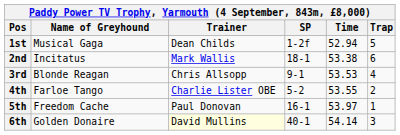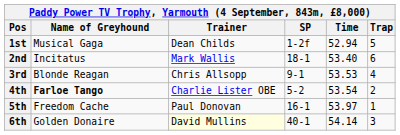 <table class="wikitable">
 <tr>
 <th colspan="6"><a href='#'>Paddy Power TV Trophy</a>, <a href='#'>Yarmouth</a> (4 September, 843m, £8,000)</th>
 </tr>
 <tr>
 <th width=30>Pos</th>
 <th width=180>Name of Greyhound</th>
 <th width=150>Trainer</th>
 <th width=50>SP</th>
 <th width=50>Time</th>
 <th width=30>Trap</th>
 </tr>
 <tr>
 <th>1st</th>
 <td>Musical Gaga</td>
 <td>Dean Childs</td>
 <td>1-2f</td>
 <td>52.94</td>
 <td>5</td>
 </tr>
 <tr>
 <th>2nd</th>
 <td>Incitatus</td>
 <td><a href='#'>Mark Wallis</a></td>
 <td>18-1</td>
-<td>53.38</td>
+<td>53.40</td>
 <td>6</td>
 </tr>
 <tr>
 <th>3rd</th>
 <td>Blonde Reagan</td>
 <td>Chris Allsopp</td>
 <td>9-1</td>
 <td>53.53</td>
 <td>4</td>
 </tr>
 <tr>
 <th>4th</th>
-<td>Farloe Tango</td>
+<td><strong>Farloe Tango</strong></td>
 <td><a href='#'>Charlie Lister</a> OBE</td>
 <td>5-2</td>
-<td>53.55</td>
+<td>53.54</td>
 <td>2</td>
 </tr>
 <tr>
 <th>5th</th>
 <td>Freedom Cache</td>
 <td>Paul Donovan</td>
 <td>16-1</td>
 <td>53.97</td>
 <td>1</td>
 </tr>
 <tr>
 <th>6th</th>
 <td>Golden Donaire</td>
 <td style="background: lightyellow;">David Mullins</td>
 <td>40-1</td>
 <td>54.14</td>
 <td>3</td>
 </tr>
 </table>
